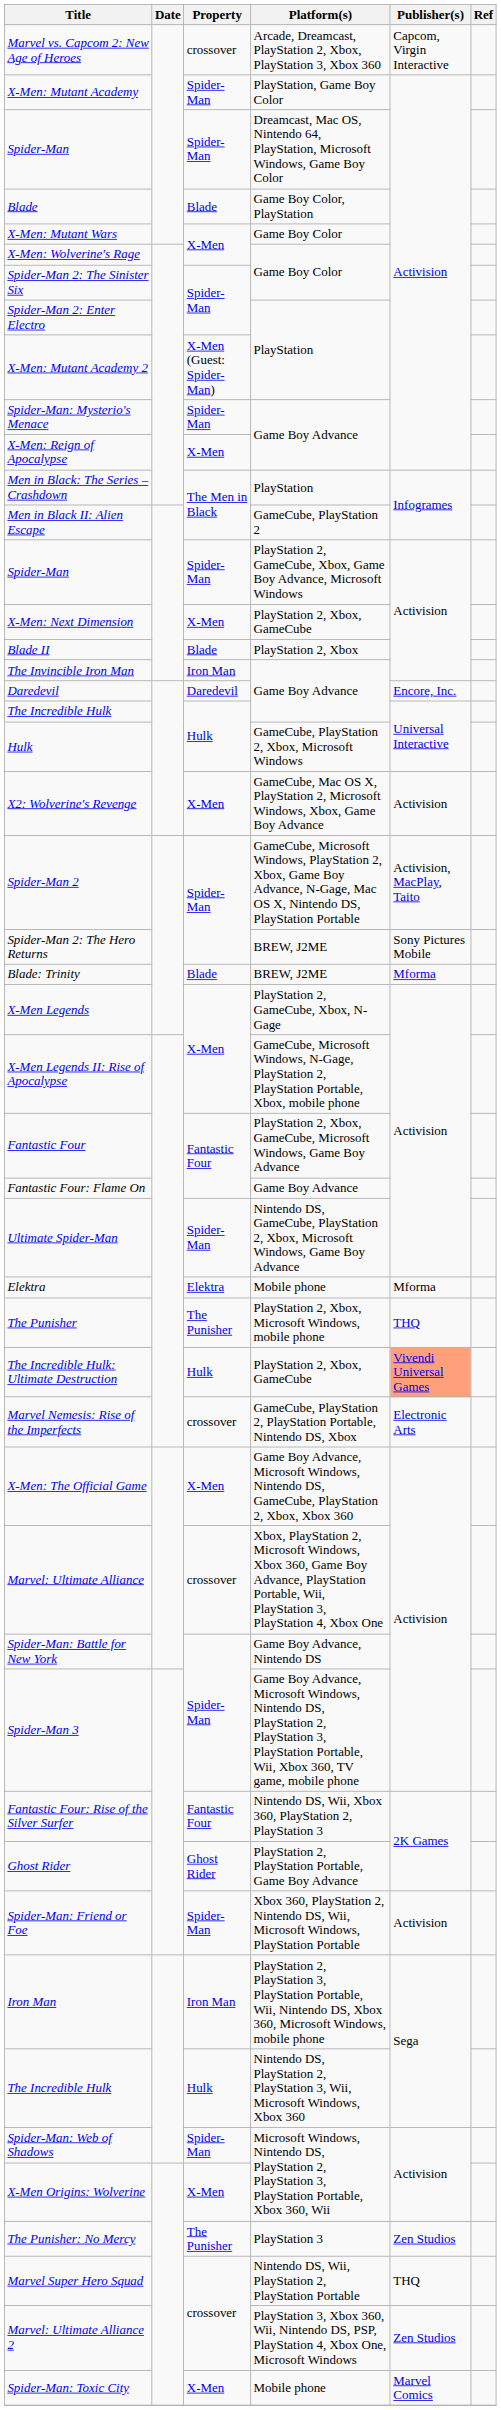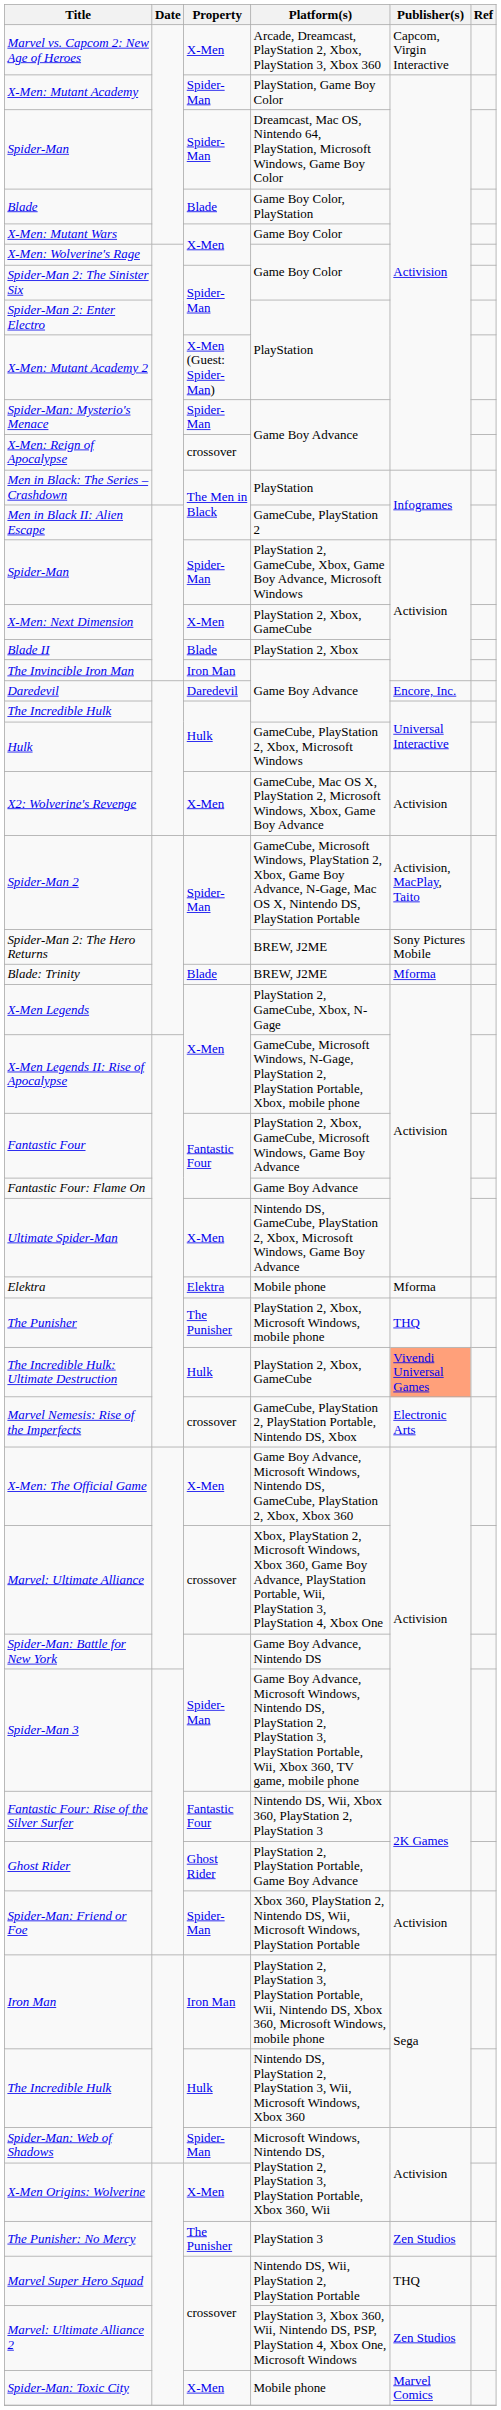 <table class="wikitable sortable">
 <tr>
 <th style="width:30%;">Title</th>
 <th style="width:5%;">Date</th>
 <th>Property</th>
 <th>Platform(s)</th>
 <th>Publisher(s)</th>
 <th>Ref</th>
 </tr>
 <tr>
 <td><em><a href='#'>Marvel vs. Capcom 2: New Age of Heroes</a></em></td>
 <td rowspan="5"></td>
-<td>crossover</td>
+<td><a href='#'>X-Men</a></td>
 <td>Arcade, Dreamcast, PlayStation 2, Xbox, PlayStation 3, Xbox 360</td>
 <td>Capcom, Virgin Interactive</td>
 <td></td>
 </tr>
 <tr>
 <td><em><a href='#'>X-Men: Mutant Academy</a></em></td>
 <td><a href='#'>Spider-Man</a></td>
 <td>PlayStation, Game Boy Color</td>
 <td rowspan="10"><a href='#'>Activision</a></td>
 <td></td>
 </tr>
 <tr>
 <td><em><a href='#'>Spider-Man</a></em></td>
 <td><a href='#'>Spider-Man</a></td>
 <td>Dreamcast, Mac OS, Nintendo 64, PlayStation, Microsoft Windows, Game Boy Color</td>
 <td></td>
 </tr>
 <tr>
 <td><em><a href='#'>Blade</a></em></td>
 <td><a href='#'>Blade</a></td>
 <td>Game Boy Color, PlayStation</td>
 <td></td>
 </tr>
 <tr>
 <td><em><a href='#'>X-Men: Mutant Wars</a></em></td>
 <td rowspan="2"><a href='#'>X-Men</a></td>
 <td>Game Boy Color</td>
 <td></td>
 </tr>
 <tr>
 <td><em><a href='#'>X-Men: Wolverine's Rage</a></em></td>
 <td rowspan="7"></td>
 <td rowspan="2">Game Boy Color</td>
 <td></td>
 </tr>
 <tr>
 <td><em><a href='#'>Spider-Man 2: The Sinister Six</a></em></td>
 <td rowspan="2"><a href='#'>Spider-Man</a></td>
 <td></td>
 </tr>
 <tr>
 <td><em><a href='#'>Spider-Man 2: Enter Electro</a></em></td>
 <td rowspan="2">PlayStation</td>
 <td></td>
 </tr>
 <tr>
 <td><em><a href='#'>X-Men: Mutant Academy 2</a></em></td>
 <td><a href='#'>X-Men</a> (Guest: <a href='#'>Spider-Man</a>)</td>
 <td></td>
 </tr>
 <tr>
 <td><em><a href='#'>Spider-Man: Mysterio's Menace</a></em></td>
 <td><a href='#'>Spider-Man</a></td>
 <td rowspan="2">Game Boy Advance</td>
 <td></td>
 </tr>
 <tr>
 <td><em><a href='#'>X-Men: Reign of Apocalypse</a></em></td>
-<td><a href='#'>X-Men</a></td>
+<td>crossover</td>
 <td></td>
 </tr>
 <tr>
 <td><em><a href='#'>Men in Black: The Series – Crashdown</a></em></td>
 <td rowspan="2"><a href='#'>The Men in Black</a></td>
 <td>PlayStation</td>
 <td rowspan="2"><a href='#'>Infogrames</a></td>
 <td></td>
 </tr>
 <tr>
 <td><em><a href='#'>Men in Black II: Alien Escape</a></em></td>
 <td rowspan="5"></td>
 <td>GameCube, PlayStation 2</td>
 <td></td>
 </tr>
 <tr>
 <td><em><a href='#'>Spider-Man</a></em></td>
 <td><a href='#'>Spider-Man</a></td>
 <td>PlayStation 2, GameCube, Xbox, Game Boy Advance, Microsoft Windows</td>
 <td rowspan="4">Activision</td>
 <td></td>
 </tr>
 <tr>
 <td><em><a href='#'>X-Men: Next Dimension</a></em></td>
 <td><a href='#'>X-Men</a></td>
 <td>PlayStation 2, Xbox, GameCube</td>
 <td></td>
 </tr>
 <tr>
 <td><em><a href='#'>Blade II</a></em></td>
 <td><a href='#'>Blade</a></td>
 <td>PlayStation 2, Xbox</td>
 <td></td>
 </tr>
 <tr>
 <td><em><a href='#'>The Invincible Iron Man</a></em></td>
 <td><a href='#'>Iron Man</a></td>
 <td rowspan="3">Game Boy Advance</td>
 <td></td>
 </tr>
 <tr>
 <td><em><a href='#'>Daredevil</a></em></td>
 <td rowspan="4"></td>
 <td><a href='#'>Daredevil</a></td>
 <td><a href='#'>Encore, Inc.</a></td>
 <td></td>
 </tr>
 <tr>
 <td><em><a href='#'>The Incredible Hulk</a></em></td>
 <td rowspan="2"><a href='#'>Hulk</a></td>
 <td rowspan="2"><a href='#'>Universal Interactive</a></td>
 <td></td>
 </tr>
 <tr>
 <td><em><a href='#'>Hulk</a></em></td>
 <td>GameCube, PlayStation 2, Xbox, Microsoft Windows</td>
 <td></td>
 </tr>
 <tr>
 <td><em><a href='#'>X2: Wolverine's Revenge</a></em></td>
 <td><a href='#'>X-Men</a></td>
 <td>GameCube, Mac OS X, PlayStation 2, Microsoft Windows, Xbox, Game Boy Advance</td>
 <td>Activision</td>
 <td></td>
 </tr>
 <tr>
 <td><em><a href='#'>Spider-Man 2</a></em></td>
 <td rowspan="4"></td>
 <td rowspan="2"><a href='#'>Spider-Man</a></td>
 <td>GameCube, Microsoft Windows, PlayStation 2, Xbox, Game Boy Advance, N-Gage, Mac OS X, Nintendo DS, PlayStation Portable</td>
 <td>Activision, <a href='#'>MacPlay</a>, <a href='#'>Taito</a></td>
 <td></td>
 </tr>
 <tr>
 <td><em>Spider-Man 2: The Hero Returns</em></td>
 <td>BREW, J2ME</td>
 <td>Sony Pictures Mobile</td>
 <td></td>
 </tr>
 <tr>
 <td><em>Blade: Trinity</em></td>
 <td><a href='#'>Blade</a></td>
 <td>BREW, J2ME</td>
 <td><a href='#'>Mforma</a></td>
 <td></td>
 </tr>
 <tr>
 <td><em><a href='#'>X-Men Legends</a></em></td>
 <td rowspan="2"><a href='#'>X-Men</a></td>
 <td>PlayStation 2, GameCube, Xbox, N-Gage</td>
 <td rowspan="5">Activision</td>
 <td></td>
 </tr>
 <tr>
 <td><em><a href='#'>X-Men Legends II: Rise of Apocalypse</a></em></td>
 <td rowspan="8"></td>
 <td>GameCube, Microsoft Windows, N-Gage, PlayStation 2, PlayStation Portable, Xbox, mobile phone</td>
 <td></td>
 </tr>
 <tr>
 <td><em><a href='#'>Fantastic Four</a></em></td>
 <td rowspan="2"><a href='#'>Fantastic Four</a></td>
 <td>PlayStation 2, Xbox, GameCube, Microsoft Windows, Game Boy Advance</td>
 <td></td>
 </tr>
 <tr>
 <td><em>Fantastic Four: Flame On</em></td>
 <td>Game Boy Advance</td>
 <td></td>
 </tr>
 <tr>
 <td><em><a href='#'>Ultimate Spider-Man</a></em></td>
-<td><a href='#'>Spider-Man</a></td>
+<td><a href='#'>X-Men</a></td>
 <td>Nintendo DS, GameCube, PlayStation 2, Xbox, Microsoft Windows, Game Boy Advance</td>
 <td></td>
 </tr>
 <tr>
 <td><em>Elektra</em></td>
 <td><a href='#'>Elektra</a></td>
 <td>Mobile phone</td>
 <td>Mforma</td>
 <td></td>
 </tr>
 <tr>
 <td><em><a href='#'>The Punisher</a></em></td>
 <td><a href='#'>The Punisher</a></td>
 <td>PlayStation 2, Xbox, Microsoft Windows, mobile phone</td>
 <td><a href='#'>THQ</a></td>
 <td></td>
 </tr>
 <tr>
 <td><em><a href='#'>The Incredible Hulk: Ultimate Destruction</a></em></td>
 <td><a href='#'>Hulk</a></td>
 <td>PlayStation 2, Xbox, GameCube</td>
 <td style="background: lightsalmon;"><a href='#'>Vivendi Universal Games</a></td>
 <td></td>
 </tr>
 <tr>
 <td><em><a href='#'>Marvel Nemesis: Rise of the Imperfects</a></em></td>
 <td>crossover</td>
 <td>GameCube, PlayStation 2, PlayStation Portable, Nintendo DS, Xbox</td>
 <td><a href='#'>Electronic Arts</a></td>
 <td></td>
 </tr>
 <tr>
 <td><em><a href='#'>X-Men: The Official Game</a></em></td>
 <td rowspan="3"></td>
 <td><a href='#'>X-Men</a></td>
 <td>Game Boy Advance, Microsoft Windows, Nintendo DS, GameCube, PlayStation 2, Xbox, Xbox 360</td>
 <td rowspan="4">Activision</td>
 <td></td>
 </tr>
 <tr>
 <td><em><a href='#'>Marvel: Ultimate Alliance</a></em></td>
 <td>crossover</td>
 <td>Xbox, PlayStation 2, Microsoft Windows, Xbox 360, Game Boy Advance, PlayStation Portable, Wii, PlayStation 3, PlayStation 4, Xbox One</td>
 <td></td>
 </tr>
 <tr>
 <td><em><a href='#'>Spider-Man: Battle for New York</a></em></td>
 <td rowspan="2"><a href='#'>Spider-Man</a></td>
 <td>Game Boy Advance, Nintendo DS</td>
 <td></td>
 </tr>
 <tr>
 <td><em><a href='#'>Spider-Man 3</a></em></td>
 <td rowspan="4"></td>
 <td>Game Boy Advance, Microsoft Windows, Nintendo DS, PlayStation 2, PlayStation 3, PlayStation Portable, Wii, Xbox 360, TV game, mobile phone</td>
 <td></td>
 </tr>
 <tr>
 <td><em><a href='#'>Fantastic Four: Rise of the Silver Surfer</a></em></td>
 <td><a href='#'>Fantastic Four</a></td>
 <td>Nintendo DS, Wii, Xbox 360, PlayStation 2, PlayStation 3</td>
 <td rowspan="2"><a href='#'>2K Games</a></td>
 <td></td>
 </tr>
 <tr>
 <td><em><a href='#'>Ghost Rider</a></em></td>
 <td><a href='#'>Ghost Rider</a></td>
 <td>PlayStation 2, PlayStation Portable, Game Boy Advance</td>
 <td></td>
 </tr>
 <tr>
 <td><em><a href='#'>Spider-Man: Friend or Foe</a></em></td>
 <td><a href='#'>Spider-Man</a></td>
 <td>Xbox 360, PlayStation 2, Nintendo DS, Wii, Microsoft Windows, PlayStation Portable</td>
 <td>Activision</td>
 <td></td>
 </tr>
 <tr>
 <td><em><a href='#'>Iron Man</a></em></td>
 <td rowspan="3"></td>
 <td><a href='#'>Iron Man</a></td>
 <td>PlayStation 2, PlayStation 3, PlayStation Portable, Wii, Nintendo DS, Xbox 360, Microsoft Windows, mobile phone</td>
 <td rowspan="2">Sega</td>
 <td></td>
 </tr>
 <tr>
 <td><em><a href='#'>The Incredible Hulk</a></em></td>
 <td><a href='#'>Hulk</a></td>
 <td>Nintendo DS, PlayStation 2, PlayStation 3, Wii, Microsoft Windows, Xbox 360</td>
 <td></td>
 </tr>
 <tr>
 <td><em><a href='#'>Spider-Man: Web of Shadows</a></em></td>
 <td><a href='#'>Spider-Man</a></td>
 <td rowspan="2">Microsoft Windows, Nintendo DS, PlayStation 2, PlayStation 3, PlayStation Portable, Xbox 360, Wii</td>
 <td rowspan="2">Activision</td>
 <td></td>
 </tr>
 <tr>
 <td><em><a href='#'>X-Men Origins: Wolverine</a></em></td>
 <td rowspan="5"></td>
 <td><a href='#'>X-Men</a></td>
 <td></td>
 </tr>
 <tr>
 <td><em><a href='#'>The Punisher: No Mercy</a></em></td>
 <td><a href='#'>The Punisher</a></td>
 <td>PlayStation 3</td>
 <td><a href='#'>Zen Studios</a></td>
 <td></td>
 </tr>
 <tr>
 <td><em><a href='#'>Marvel Super Hero Squad</a></em></td>
 <td rowspan="2">crossover</td>
 <td>Nintendo DS, Wii, PlayStation 2, PlayStation Portable</td>
 <td>THQ</td>
 <td></td>
 </tr>
 <tr>
 <td><em><a href='#'>Marvel: Ultimate Alliance 2</a></em></td>
 <td>PlayStation 3, Xbox 360, Wii, Nintendo DS, PSP, PlayStation 4, Xbox One, Microsoft Windows</td>
 <td><a href='#'>Zen Studios</a></td>
 <td></td>
 </tr>
 <tr>
 <td><em><a href='#'>Spider-Man: Toxic City</a></em></td>
 <td><a href='#'>X-Men</a></td>
 <td>Mobile phone</td>
 <td><a href='#'>Marvel Comics</a></td>
 <td></td>
 </tr>
 <tr>
 </tr>
 </table>
